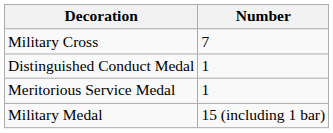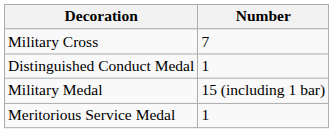 <table class="wikitable">
 <tr>
 <th>Decoration</th>
 <th>Number</th>
 </tr>
 <tr>
 <td>Military Cross</td>
 <td>7</td>
 </tr>
 <tr>
 <td>Distinguished Conduct Medal</td>
 <td>1</td>
 </tr>
 <tr>
+<td>Military Medal</td>
+<td>15 (including 1 bar)</td>
+</tr>
+<tr>
 <td>Meritorious Service Medal</td>
 <td>1</td>
 </tr>
-<tr>
-<td>Military Medal</td>
-<td>15 (including 1 bar)</td>
-</tr>
 </table>
